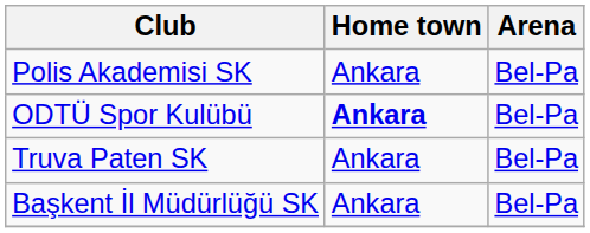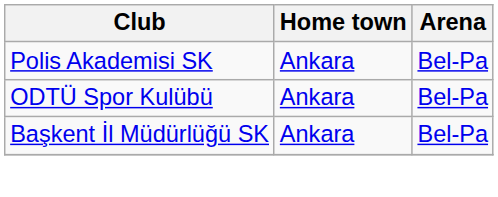 <table class="wikitable">
 <tr>
 <th>Club</th>
 <th>Home town</th>
 <th>Arena</th>
 </tr>
 <tr>
 <td><a href='#'>Polis Akademisi SK</a></td>
 <td><a href='#'>Ankara</a></td>
 <td><a href='#'>Bel-Pa</a></td>
 </tr>
 <tr>
 <td><a href='#'>ODTÜ Spor Kulübü</a></td>
-<td><strong><a href='#'>Ankara</a></strong></td>
-<td><a href='#'>Bel-Pa</a></td>
-</tr>
-<tr>
-<td><a href='#'>Truva Paten SK</a></td>
 <td><a href='#'>Ankara</a></td>
 <td><a href='#'>Bel-Pa</a></td>
 </tr>
 <tr>
 <td><a href='#'>Başkent İl Müdürlüğü SK</a></td>
 <td><a href='#'>Ankara</a></td>
 <td><a href='#'>Bel-Pa</a></td>
 </tr>
 <tr>
 </tr>
 </table>
